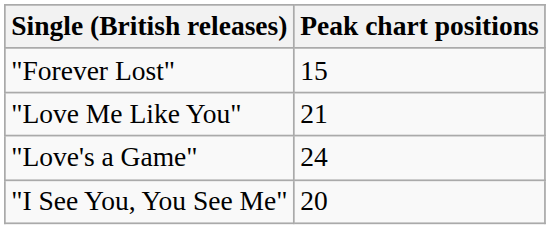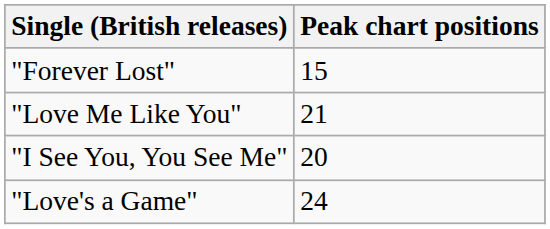 <table class="wikitable">
 <tr>
 <th>Single (British releases)</th>
 <th>Peak chart positions</th>
 </tr>
 <tr>
 <td>"Forever Lost"</td>
 <td>15</td>
 </tr>
 <tr>
 <td>"Love Me Like You"</td>
 <td>21</td>
 </tr>
 <tr>
+<td>"I See You, You See Me"</td>
+<td>20</td>
+</tr>
+<tr>
 <td>"Love's a Game"</td>
 <td>24</td>
 </tr>
-<tr>
-<td>"I See You, You See Me"</td>
-<td>20</td>
-</tr>
 </table>
